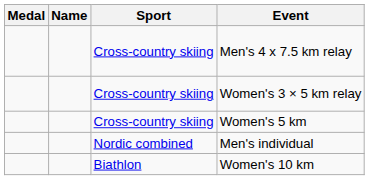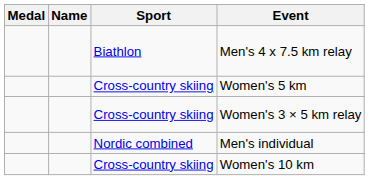 <table class="wikitable sortable" style="font-size:90%">
 <tr>
 <th>Medal</th>
 <th>Name</th>
 <th>Sport</th>
 <th>Event</th>
 </tr>
 <tr>
 <td></td>
 <td> <br>  <br>  <br> </td>
+<td><a href='#'>Biathlon</a></td>
+<td>Men's 4 x 7.5 km relay</td>
+</tr>
+<tr>
+<td></td>
+<td></td>
 <td><a href='#'>Cross-country skiing</a></td>
-<td>Men's 4 x 7.5 km relay</td>
+<td>Women's 5 km</td>
 </tr>
 <tr>
 <td></td>
 <td> <br>  <br> </td>
 <td><a href='#'>Cross-country skiing</a></td>
 <td>Women's 3 × 5 km relay</td>
 </tr>
 <tr>
 <td></td>
 <td></td>
-<td><a href='#'>Cross-country skiing</a></td>
-<td>Women's 5 km</td>
-</tr>
-<tr>
-<td></td>
-<td></td>
 <td><a href='#'>Nordic combined</a></td>
 <td>Men's individual</td>
 </tr>
 <tr>
 <td></td>
 <td></td>
-<td><a href='#'>Biathlon</a></td>
+<td><a href='#'>Cross-country skiing</a></td>
 <td>Women's 10 km</td>
 </tr>
 </table>
